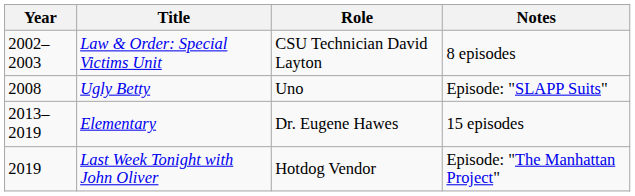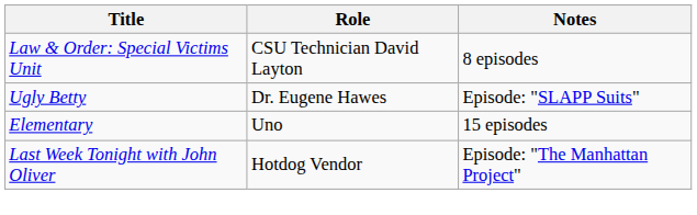 <table class="wikitable">
 <tr>
-<th>Year</th>
 <th>Title</th>
 <th>Role</th>
 <th>Notes</th>
 </tr>
 <tr>
-<td>2002–2003</td>
 <td><em><a href='#'>Law & Order: Special Victims Unit</a></em></td>
 <td>CSU Technician David Layton</td>
 <td>8 episodes</td>
 </tr>
 <tr>
-<td>2008</td>
 <td><em><a href='#'>Ugly Betty</a></em></td>
-<td>Uno</td>
+<td>Dr. Eugene Hawes</td>
 <td>Episode: "<a href='#'>SLAPP Suits</a>"</td>
 </tr>
 <tr>
-<td>2013–2019</td>
 <td><em><a href='#'>Elementary</a></em></td>
-<td>Dr. Eugene Hawes</td>
+<td>Uno</td>
 <td>15 episodes</td>
 </tr>
 <tr>
-<td>2019</td>
 <td><em><a href='#'>Last Week Tonight with John Oliver</a></em></td>
 <td>Hotdog Vendor</td>
 <td>Episode: "<a href='#'>The Manhattan Project</a>"</td>
 </tr>
 </table>
